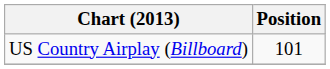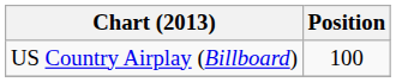 <table class="wikitable sortable">
 <tr>
 <th scope="col">Chart (2013)</th>
 <th scope="col">Position</th>
 </tr>
 <tr>
 <td>US <a href='#'>Country Airplay</a> (<em><a href='#'>Billboard</a></em>)</td>
-<td align="center">101</td>
+<td align="center">100</td>
 </tr>
 <tr>
 </tr>
 </table>
